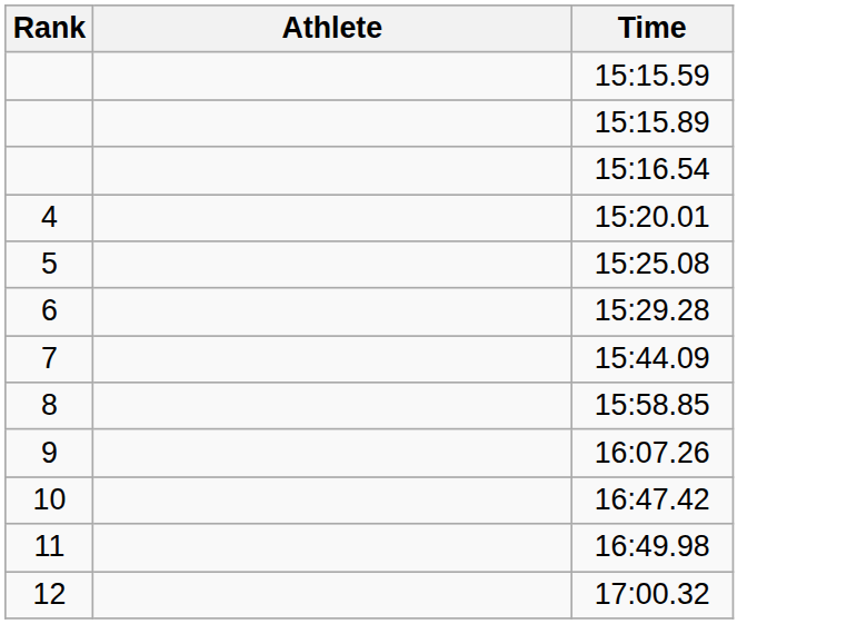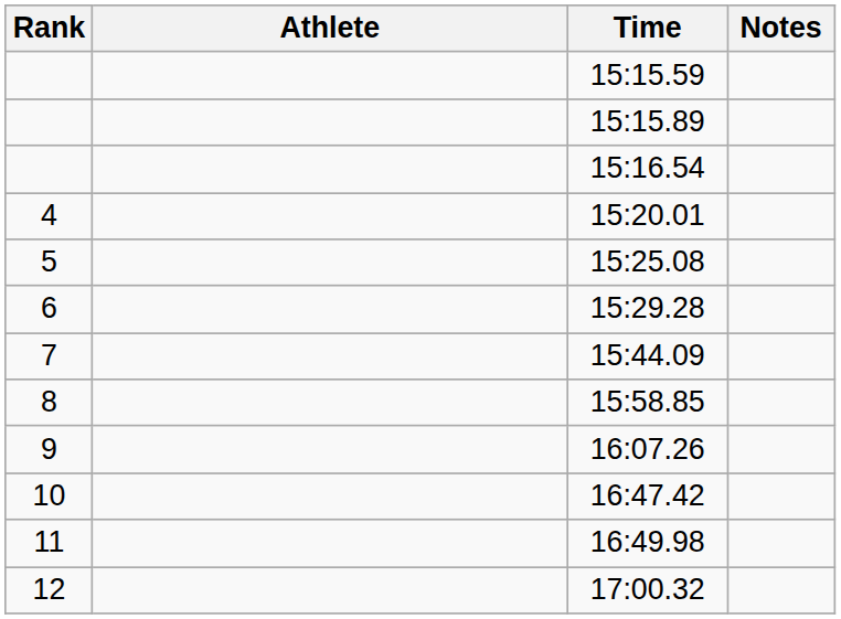 <table class="wikitable" style="text-align:center">
 <tr>
 <th width=40>Rank</th>
 <th width=250>Athlete</th>
 <th width=80>Time</th>
+<th width=50>Notes</th>
 </tr>
 <tr>
 <td></td>
 <td align=left></td>
 <td>15:15.59</td>
+<td></td>
 </tr>
 <tr>
 <td></td>
 <td align=left></td>
 <td>15:15.89</td>
+<td></td>
 </tr>
 <tr>
 <td></td>
 <td align=left></td>
 <td>15:16.54</td>
+<td></td>
 </tr>
 <tr>
 <td>4</td>
 <td align=left></td>
 <td>15:20.01</td>
+<td></td>
 </tr>
 <tr>
 <td>5</td>
 <td align=left></td>
 <td>15:25.08</td>
+<td></td>
 </tr>
 <tr>
 <td>6</td>
 <td align=left></td>
 <td>15:29.28</td>
+<td></td>
 </tr>
 <tr>
 <td>7</td>
 <td align=left></td>
 <td>15:44.09</td>
+<td></td>
 </tr>
 <tr>
 <td>8</td>
 <td align=left></td>
 <td>15:58.85</td>
+<td></td>
 </tr>
 <tr>
 <td>9</td>
 <td align=left></td>
 <td>16:07.26</td>
+<td></td>
 </tr>
 <tr>
 <td>10</td>
 <td align=left></td>
 <td>16:47.42</td>
+<td></td>
 </tr>
 <tr>
 <td>11</td>
 <td align=left></td>
 <td>16:49.98</td>
+<td></td>
 </tr>
 <tr>
 <td>12</td>
 <td align=left></td>
 <td>17:00.32</td>
+<td></td>
 </tr>
 </table>
